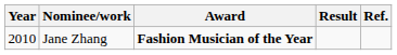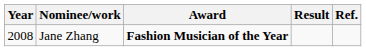 <table class="wikitable">
 <tr>
 <th>Year</th>
 <th>Nominee/work</th>
 <th>Award</th>
 <th><strong>Result</strong></th>
 <th>Ref.</th>
 </tr>
 <tr>
-<td>2010</td>
+<td>2008</td>
 <td>Jane Zhang</td>
 <td><strong>Fashion Musician of the Year</strong></td>
 <td></td>
 <td></td>
 </tr>
 </table>
